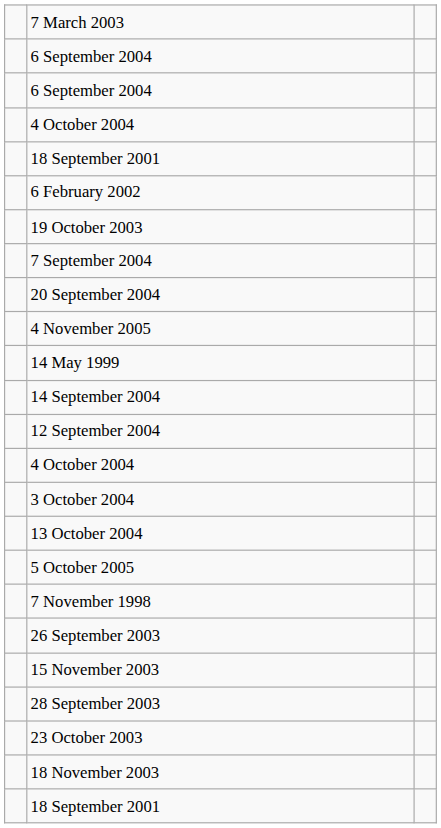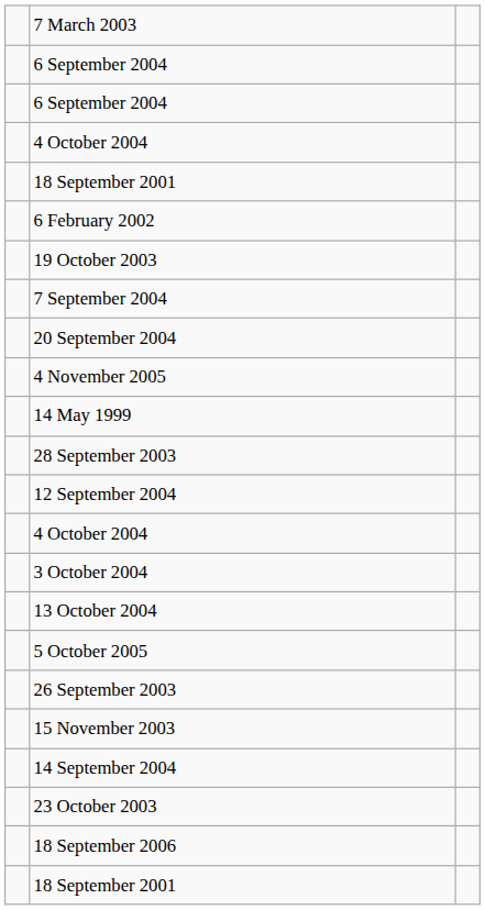 <table class="wikitable" style="font-size: 89%; float: left; width: 26em; margin-right: 1em; height: 700px">
 <tr>
 <td></td>
 <td>7 March 2003</td>
 <td></td>
 </tr>
 <tr>
 <td></td>
 <td>6 September 2004</td>
 <td></td>
 </tr>
 <tr>
 <td></td>
 <td>6 September 2004</td>
 <td></td>
 </tr>
 <tr>
 <td></td>
 <td>4 October 2004</td>
 <td></td>
 </tr>
 <tr>
 <td></td>
 <td>18 September 2001</td>
 <td></td>
 </tr>
 <tr>
 <td></td>
 <td>6 February 2002</td>
 <td></td>
 </tr>
 <tr>
 <td></td>
 <td>19 October 2003</td>
 <td></td>
 </tr>
 <tr>
 <td></td>
 <td>7 September 2004</td>
 <td></td>
 </tr>
 <tr>
 <td></td>
 <td>20 September 2004</td>
 <td></td>
 </tr>
 <tr>
 <td></td>
 <td>4 November 2005</td>
 <td></td>
 </tr>
 <tr>
 <td></td>
 <td>14 May 1999</td>
 <td></td>
 </tr>
 <tr>
 <td></td>
-<td>14 September 2004</td>
+<td>28 September 2003</td>
 <td></td>
 </tr>
 <tr>
 <td></td>
 <td>12 September 2004</td>
 <td></td>
 </tr>
 <tr>
 <td></td>
 <td>4 October 2004</td>
 <td></td>
 </tr>
 <tr>
 <td></td>
 <td>3 October 2004</td>
 <td></td>
 </tr>
 <tr>
 <td></td>
 <td>13 October 2004</td>
 <td></td>
 </tr>
 <tr>
 <td></td>
 <td>5 October 2005</td>
 <td></td>
 </tr>
 <tr>
 <td></td>
-<td>7 November 1998</td>
-<td></td>
-</tr>
-<tr>
-<td></td>
 <td>26 September 2003</td>
 <td></td>
 </tr>
 <tr>
 <td></td>
 <td>15 November 2003</td>
 <td></td>
 </tr>
 <tr>
 <td></td>
-<td>28 September 2003</td>
+<td>14 September 2004</td>
 <td></td>
 </tr>
 <tr>
 <td></td>
 <td>23 October 2003</td>
 <td></td>
 </tr>
 <tr>
 <td></td>
-<td>18 November 2003</td>
+<td>18 September 2006</td>
 <td></td>
 </tr>
 <tr>
 <td></td>
 <td>18 September 2001</td>
 <td></td>
 </tr>
 </table>
